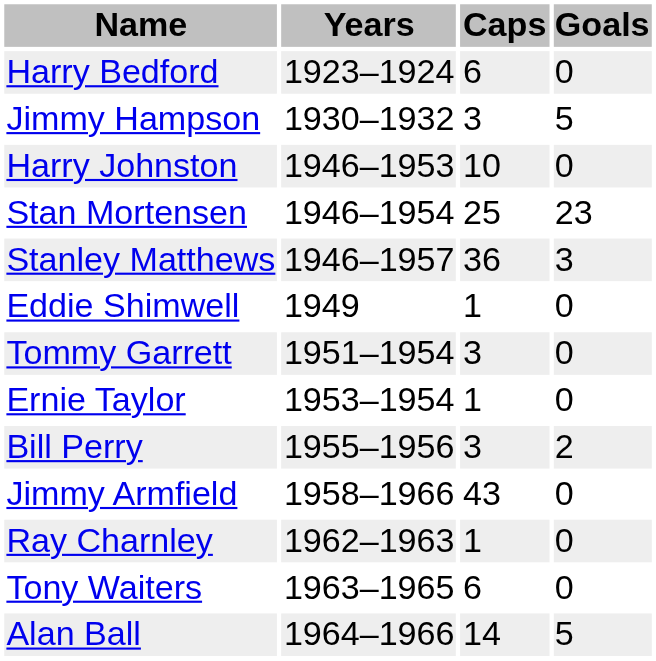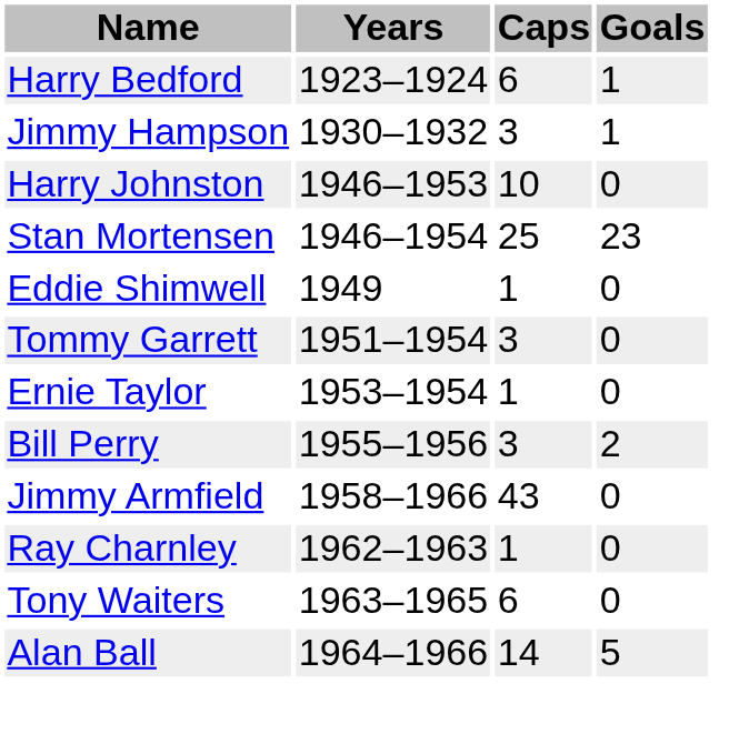 <table class="toccolours">
 <tr>
 <th bgcolor=silver>Name</th>
 <th bgcolor=silver>Years</th>
 <th bgcolor=silver>Caps</th>
 <th bgcolor=silver>Goals</th>
 </tr>
 <tr bgcolor=#eeeeee>
 <td><a href='#'>Harry Bedford</a></td>
 <td>1923–1924</td>
 <td>6</td>
-<td>0</td>
+<td>1</td>
 </tr>
 <tr>
 <td><a href='#'>Jimmy Hampson</a></td>
 <td>1930–1932</td>
 <td>3</td>
-<td>5</td>
+<td>1</td>
 </tr>
 <tr bgcolor=#eeeeee>
 <td><a href='#'>Harry Johnston</a></td>
 <td>1946–1953</td>
 <td>10</td>
 <td>0</td>
 </tr>
 <tr>
 <td><a href='#'>Stan Mortensen</a></td>
 <td>1946–1954</td>
 <td>25</td>
 <td>23</td>
-</tr>
-<tr bgcolor=#eeeeee>
-<td><a href='#'>Stanley Matthews</a></td>
-<td>1946–1957</td>
-<td>36</td>
-<td>3</td>
 </tr>
 <tr>
 <td><a href='#'>Eddie Shimwell</a></td>
 <td>1949</td>
 <td>1</td>
 <td>0</td>
 </tr>
 <tr bgcolor=#eeeeee>
 <td><a href='#'>Tommy Garrett</a></td>
 <td>1951–1954</td>
 <td>3</td>
 <td>0</td>
 </tr>
 <tr>
 <td><a href='#'>Ernie Taylor</a></td>
 <td>1953–1954</td>
 <td>1</td>
 <td>0</td>
 </tr>
 <tr bgcolor=#eeeeee>
 <td><a href='#'>Bill Perry</a></td>
 <td>1955–1956</td>
 <td>3</td>
 <td>2</td>
 </tr>
 <tr>
 <td><a href='#'>Jimmy Armfield</a></td>
 <td>1958–1966</td>
 <td>43</td>
 <td>0</td>
 </tr>
 <tr bgcolor=#eeeeee>
 <td><a href='#'>Ray Charnley</a></td>
 <td>1962–1963</td>
 <td>1</td>
 <td>0</td>
 </tr>
 <tr>
 <td><a href='#'>Tony Waiters</a></td>
 <td>1963–1965</td>
 <td>6</td>
 <td>0</td>
 </tr>
 <tr bgcolor=#eeeeee>
 <td><a href='#'>Alan Ball</a></td>
 <td>1964–1966</td>
 <td>14</td>
 <td>5</td>
 </tr>
 </table>
